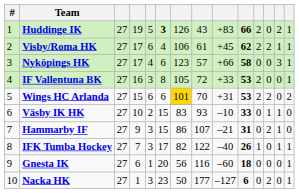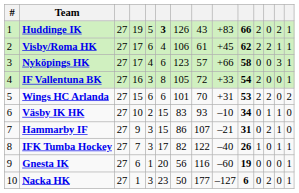 <table class="wikitable sortable">
 <tr>
 <th>#</th>
 <th>Team</th>
 <th></th>
 <th></th>
 <th></th>
 <th></th>
 <th></th>
 <th></th>
 <th></th>
 <th></th>
 <th></th>
 <th></th>
 <th></th>
 <th></th>
 </tr>
 <tr style="background: #D0F0C0;">
 <td>1</td>
 <td><strong><a href='#'>Huddinge IK</a></strong></td>
 <td style="text-align: center;">27</td>
 <td style="text-align: center;">19</td>
 <td style="text-align: center;">5</td>
 <td style="text-align: center;"><strong>3</strong></td>
 <td style="text-align: center;">126</td>
 <td style="text-align: center;">43</td>
 <td style="text-align: center;">+83</td>
 <td style="text-align: center;"><strong>66</strong></td>
 <td style="text-align: center;">2</td>
 <td style="text-align: center;">0</td>
 <td style="text-align: center;">2</td>
 <td style="text-align: center;">1</td>
 </tr>
 <tr style="background: #D0F0C0;">
 <td>2</td>
 <td><strong><a href='#'>Visby/Roma HK</a></strong></td>
 <td style="text-align: center;">27</td>
 <td style="text-align: center;">17</td>
 <td style="text-align: center;">6</td>
 <td style="text-align: center;">4</td>
 <td style="text-align: center;">106</td>
 <td style="text-align: center;">61</td>
 <td style="text-align: center;">+45</td>
 <td style="text-align: center;"><strong>62</strong></td>
 <td style="text-align: center;">2</td>
 <td style="text-align: center;">2</td>
 <td style="text-align: center;">1</td>
 <td style="text-align: center;">1</td>
 </tr>
 <tr style="background: #D0F0C0;">
 <td>3</td>
 <td><strong><a href='#'>Nyköpings HK</a></strong></td>
 <td style="text-align: center;">27</td>
 <td style="text-align: center;">17</td>
 <td style="text-align: center;">4</td>
 <td style="text-align: center;">6</td>
 <td style="text-align: center;">123</td>
 <td style="text-align: center;">57</td>
 <td style="text-align: center;">+66</td>
 <td style="text-align: center;"><strong>58</strong></td>
 <td style="text-align: center;">0</td>
 <td style="text-align: center;">0</td>
 <td style="text-align: center;">3</td>
 <td style="text-align: center;">1</td>
 </tr>
 <tr style="background: #D0F0C0;">
 <td>4</td>
 <td><strong><a href='#'>IF Vallentuna BK</a></strong></td>
 <td style="text-align: center;">27</td>
 <td style="text-align: center;">16</td>
 <td style="text-align: center;">3</td>
 <td style="text-align: center;">8</td>
 <td style="text-align: center;">105</td>
 <td style="text-align: center;">72</td>
 <td style="text-align: center;">+33</td>
-<td style="text-align: center;"><strong>53</strong></td>
+<td style="text-align: center;"><strong>54</strong></td>
 <td style="text-align: center;">2</td>
 <td style="text-align: center;">0</td>
 <td style="text-align: center;">0</td>
 <td style="text-align: center;">1</td>
 </tr>
 <tr>
 <td>5</td>
 <td><strong><a href='#'>Wings HC Arlanda</a></strong></td>
 <td style="text-align: center;">27</td>
 <td style="text-align: center;">15</td>
 <td style="text-align: center;">6</td>
 <td style="text-align: center;">6</td>
-<td style="background: gold; text-align: center;">101</td>
+<td style="text-align: center;">101</td>
 <td style="text-align: center;">70</td>
 <td style="text-align: center;">+31</td>
 <td style="text-align: center;"><strong>53</strong></td>
 <td style="text-align: center;">2</td>
 <td style="text-align: center;">2</td>
 <td style="text-align: center;">0</td>
 <td style="text-align: center;">2</td>
 </tr>
 <tr>
 <td>6</td>
 <td><strong><a href='#'>Väsby IK HK</a></strong></td>
 <td style="text-align: center;">27</td>
 <td style="text-align: center;">10</td>
 <td style="text-align: center;">2</td>
 <td style="text-align: center;">15</td>
 <td style="text-align: center;">83</td>
 <td style="text-align: center;">93</td>
 <td style="text-align: center;">–10</td>
-<td style="text-align: center;"><strong>33</strong></td>
+<td style="text-align: center;"><strong>34</strong></td>
 <td style="text-align: center;">0</td>
 <td style="text-align: center;">1</td>
 <td style="text-align: center;">1</td>
 <td style="text-align: center;">0</td>
 </tr>
 <tr>
 <td>7</td>
 <td><strong><a href='#'>Hammarby IF</a></strong></td>
 <td style="text-align: center;">27</td>
 <td style="text-align: center;">9</td>
 <td style="text-align: center;">3</td>
 <td style="text-align: center;">15</td>
 <td style="text-align: center;">86</td>
 <td style="text-align: center;">107</td>
 <td style="text-align: center;">–21</td>
 <td style="text-align: center;"><strong>31</strong></td>
 <td style="text-align: center;">0</td>
 <td style="text-align: center;">2</td>
 <td style="text-align: center;">1</td>
 <td style="text-align: center;">0</td>
 </tr>
 <tr>
 <td>8</td>
 <td><strong><a href='#'>IFK Tumba Hockey</a></strong></td>
 <td style="text-align: center;">27</td>
 <td style="text-align: center;">7</td>
 <td style="text-align: center;">3</td>
 <td style="text-align: center;">17</td>
 <td style="text-align: center;">82</td>
 <td style="text-align: center;">122</td>
 <td style="text-align: center;">–40</td>
 <td style="text-align: center;"><strong>26</strong></td>
 <td style="text-align: center;">1</td>
 <td style="text-align: center;">0</td>
 <td style="text-align: center;">1</td>
 <td style="text-align: center;">1</td>
 </tr>
 <tr>
 <td>9</td>
 <td><strong><a href='#'>Gnesta IK</a></strong></td>
 <td style="text-align: center;">27</td>
 <td style="text-align: center;">6</td>
 <td style="text-align: center;">1</td>
 <td style="text-align: center;">20</td>
 <td style="text-align: center;">56</td>
 <td style="text-align: center;">116</td>
 <td style="text-align: center;">–60</td>
-<td style="text-align: center;"><strong>18</strong></td>
+<td style="text-align: center;"><strong>19</strong></td>
 <td style="text-align: center;">0</td>
 <td style="text-align: center;">0</td>
 <td style="text-align: center;">0</td>
 <td style="text-align: center;">1</td>
 </tr>
 <tr>
 <td>10</td>
 <td><strong><a href='#'>Nacka HK</a></strong></td>
 <td style="text-align: center;">27</td>
 <td style="text-align: center;">1</td>
 <td style="text-align: center;">3</td>
 <td style="text-align: center;">23</td>
 <td style="text-align: center;">50</td>
 <td style="text-align: center;">177</td>
 <td style="text-align: center;">–127</td>
 <td style="text-align: center;"><strong>6</strong></td>
 <td style="text-align: center;">0</td>
 <td style="text-align: center;">2</td>
 <td style="text-align: center;">0</td>
 <td style="text-align: center;">1</td>
 </tr>
 </table>
